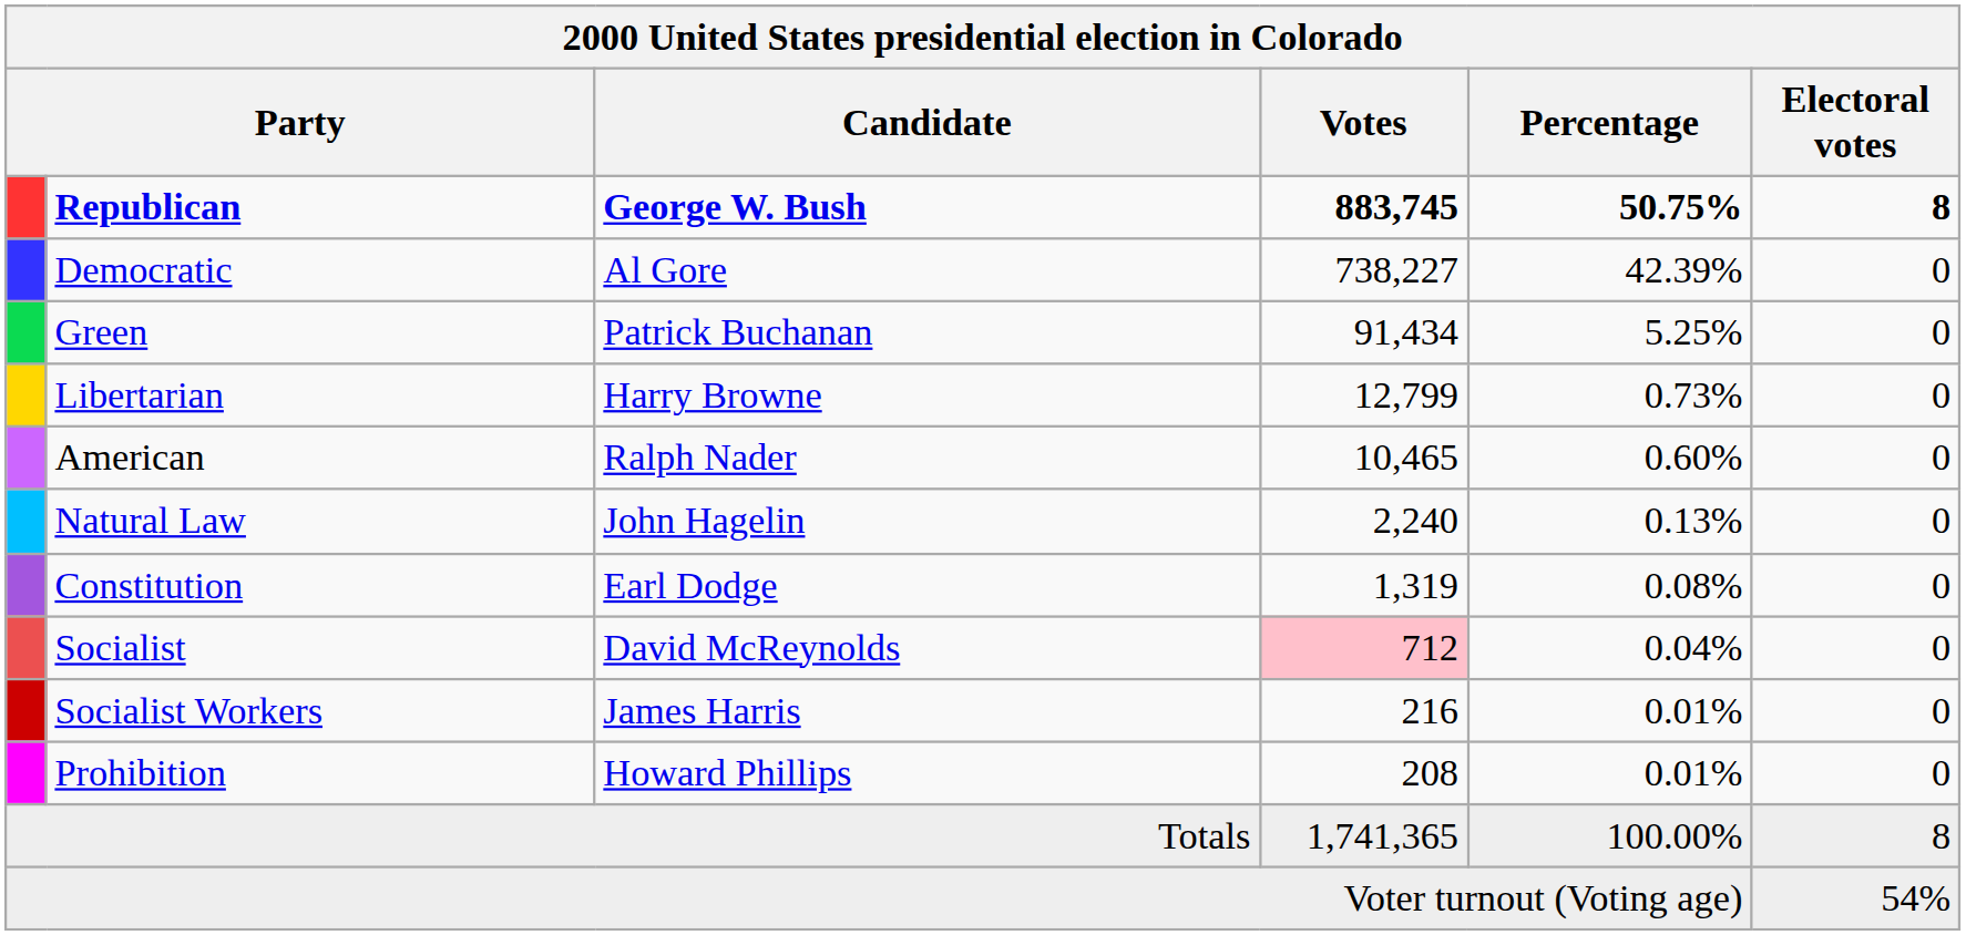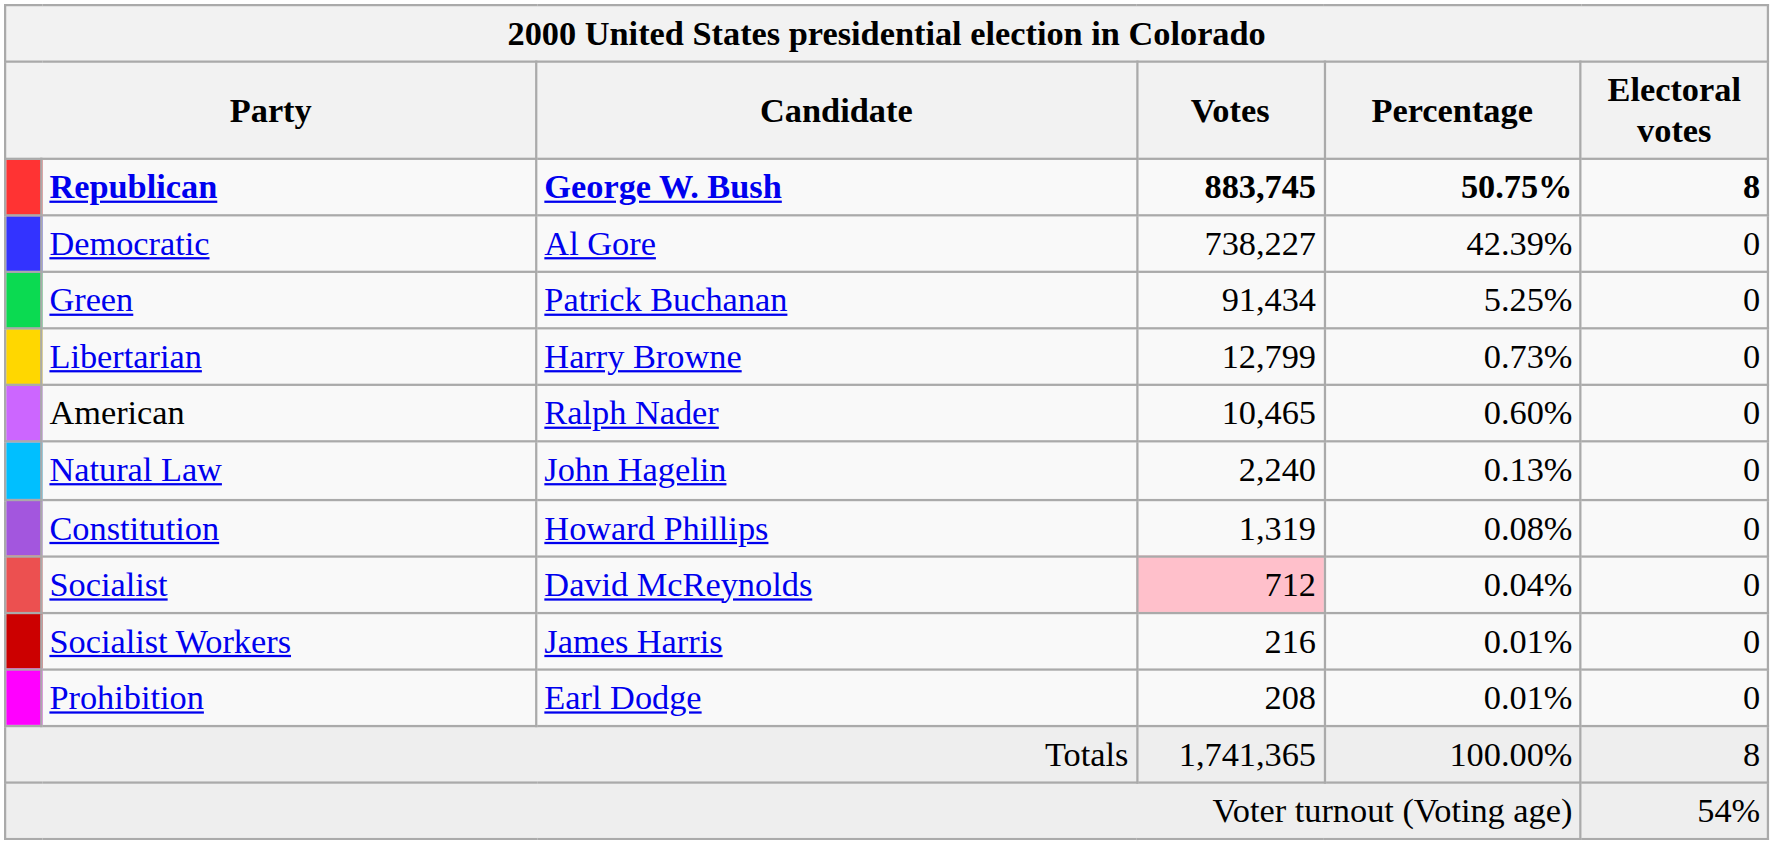 <table class="wikitable" style="font-size: 95%;">
 <tr>
 <th colspan="6">2000 United States presidential election in Colorado</th>
 </tr>
 <tr>
 <th colspan="2" style="width: 15em">Party</th>
 <th style="width: 17em">Candidate</th>
 <th style="width: 5em">Votes</th>
 <th style="width: 7em">Percentage</th>
 <th style="width: 5em">Electoral votes</th>
 </tr>
 <tr>
 <th style="background-color:#FF3333; width: 3px"></th>
 <td style="width: 130px"><strong><a href='#'>Republican</a></strong></td>
 <td><strong><a href='#'>George W. Bush</a></strong></td>
 <td align="right"><strong>883,745</strong></td>
 <td align="right"><strong>50.75%</strong></td>
 <td align="right"><strong>8</strong></td>
 </tr>
 <tr>
 <th style="background-color:#3333FF; width: 3px"></th>
 <td style="width: 130px"><a href='#'>Democratic</a></td>
 <td><a href='#'>Al Gore</a></td>
 <td align="right">738,227</td>
 <td align="right">42.39%</td>
 <td align="right">0</td>
 </tr>
 <tr>
 <th style="background-color:#0BDA51; width: 3px"></th>
 <td style="width: 130px"><a href='#'>Green</a></td>
 <td><a href='#'>Patrick Buchanan</a></td>
 <td align="right">91,434</td>
 <td align="right">5.25%</td>
 <td align="right">0</td>
 </tr>
 <tr>
 <th style="background-color:#FFD700; width: 3px"></th>
 <td style="width: 130px"><a href='#'>Libertarian</a></td>
 <td><a href='#'>Harry Browne</a></td>
 <td align="right">12,799</td>
 <td align="right">0.73%</td>
 <td align="right">0</td>
 </tr>
 <tr>
 <th style="background-color:#CC66FF; width: 3px"></th>
 <td style="width: 130px">American</td>
 <td><a href='#'>Ralph Nader</a></td>
 <td align="right">10,465</td>
 <td align="right">0.60%</td>
 <td align="right">0</td>
 </tr>
 <tr>
 <th style="background-color:#00BFFF; width: 3px"></th>
 <td style="width: 130px"><a href='#'>Natural Law</a></td>
 <td><a href='#'>John Hagelin</a></td>
 <td align="right">2,240</td>
 <td align="right">0.13%</td>
 <td align="right">0</td>
 </tr>
 <tr>
 <th style="background-color:#A356DE; width: 3px"></th>
 <td style="width: 130px"><a href='#'>Constitution</a></td>
-<td><a href='#'>Earl Dodge</a></td>
+<td><a href='#'>Howard Phillips</a></td>
 <td align="right">1,319</td>
 <td align="right">0.08%</td>
 <td align="right">0</td>
 </tr>
 <tr>
 <th style="background-color:#EC5050; width: 3px"></th>
 <td style="width: 130px"><a href='#'>Socialist</a></td>
 <td><a href='#'>David McReynolds</a></td>
 <td align="right" style="background: pink;">712</td>
 <td align="right">0.04%</td>
 <td align="right">0</td>
 </tr>
 <tr>
 <th style="background-color:#CC0000; width: 3px"></th>
 <td style="width: 130px"><a href='#'>Socialist Workers</a></td>
 <td><a href='#'>James Harris</a></td>
 <td align="right">216</td>
 <td align="right">0.01%</td>
 <td align="right">0</td>
 </tr>
 <tr>
 <th style="background-color:#FF00FF; width: 3px"></th>
 <td style="width: 130px"><a href='#'>Prohibition</a></td>
-<td><a href='#'>Howard Phillips</a></td>
+<td><a href='#'>Earl Dodge</a></td>
 <td align="right">208</td>
 <td align="right">0.01%</td>
 <td align="right">0</td>
 </tr>
 <tr bgcolor="#EEEEEE">
 <td colspan="3" align="right">Totals</td>
 <td align="right">1,741,365</td>
 <td align="right">100.00%</td>
 <td align="right">8</td>
 </tr>
 <tr bgcolor="#EEEEEE">
 <td colspan="5" align="right">Voter turnout (Voting age)</td>
 <td colspan="1" align="right">54%</td>
 </tr>
 </table>
